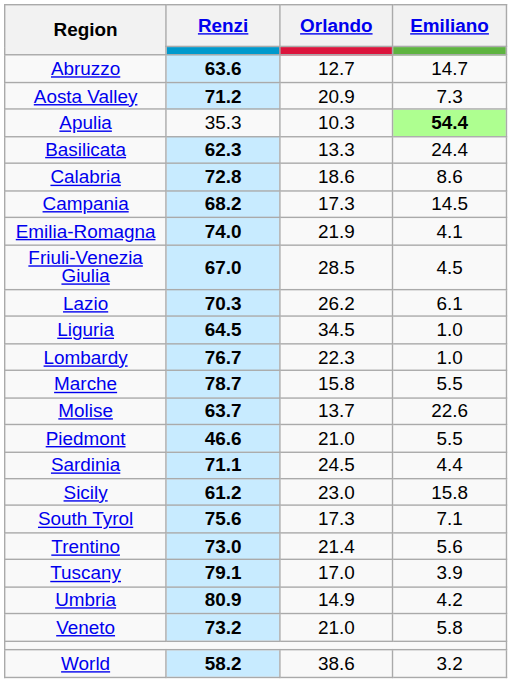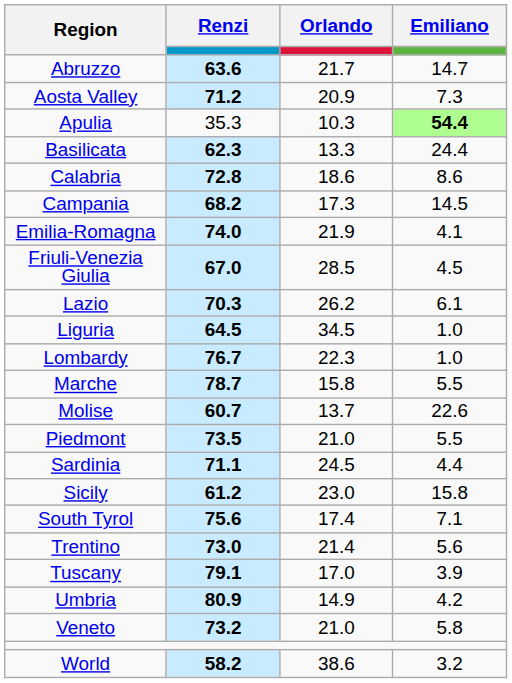 <table class="wikitable" style="text-align:center;font-size:85%;line-height:13px">
 <tr style="height:30px; background-color:#E9E9E9">
 <th style="width:110px;" rowspan="2">Region</th>
 <th style="width:75px;"><a href='#'>Renzi</a></th>
 <th style="width:75px;"><a href='#'>Orlando</a></th>
 <th style="width:75px;"><a href='#'>Emiliano</a></th>
 </tr>
 <tr>
 <th style="background:#0099CC;"></th>
 <th style="background:#DC143C;"></th>
 <th style="background:#5EB440;"></th>
 </tr>
 <tr>
 <td><a href='#'>Abruzzo</a></td>
 <td style="background:#C8EBFF"><strong>63.6</strong></td>
-<td>12.7</td>
+<td>21.7</td>
 <td>14.7</td>
 </tr>
 <tr>
 <td><a href='#'>Aosta Valley</a></td>
 <td style="background:#C8EBFF"><strong>71.2</strong></td>
 <td>20.9</td>
 <td>7.3</td>
 </tr>
 <tr>
 <td><a href='#'>Apulia</a></td>
 <td>35.3</td>
 <td>10.3</td>
 <td style="background:#AEFF90"><strong>54.4</strong></td>
 </tr>
 <tr>
 <td><a href='#'>Basilicata</a></td>
 <td style="background:#C8EBFF"><strong>62.3</strong></td>
 <td>13.3</td>
 <td>24.4</td>
 </tr>
 <tr>
 <td><a href='#'>Calabria</a></td>
 <td style="background:#C8EBFF"><strong>72.8</strong></td>
 <td>18.6</td>
 <td>8.6</td>
 </tr>
 <tr>
 <td><a href='#'>Campania</a></td>
 <td style="background:#C8EBFF"><strong>68.2</strong></td>
 <td>17.3</td>
 <td>14.5</td>
 </tr>
 <tr>
 <td><a href='#'>Emilia-Romagna</a></td>
 <td style="background:#C8EBFF"><strong>74.0</strong></td>
 <td>21.9</td>
 <td>4.1</td>
 </tr>
 <tr>
 <td><a href='#'>Friuli-Venezia Giulia</a></td>
 <td style="background:#C8EBFF"><strong>67.0</strong></td>
 <td>28.5</td>
 <td>4.5</td>
 </tr>
 <tr>
 <td><a href='#'>Lazio</a></td>
 <td style="background:#C8EBFF"><strong>70.3</strong></td>
 <td>26.2</td>
 <td>6.1</td>
 </tr>
 <tr>
 <td><a href='#'>Liguria</a></td>
 <td style="background:#C8EBFF"><strong>64.5</strong></td>
 <td>34.5</td>
 <td>1.0</td>
 </tr>
 <tr>
 <td><a href='#'>Lombardy</a></td>
 <td style="background:#C8EBFF"><strong>76.7</strong></td>
 <td>22.3</td>
 <td>1.0</td>
 </tr>
 <tr>
 <td><a href='#'>Marche</a></td>
 <td style="background:#C8EBFF"><strong>78.7</strong></td>
 <td>15.8</td>
 <td>5.5</td>
 </tr>
 <tr>
 <td><a href='#'>Molise</a></td>
-<td style="background:#C8EBFF"><strong>63.7</strong></td>
+<td style="background:#C8EBFF"><strong>60.7</strong></td>
 <td>13.7</td>
 <td>22.6</td>
 </tr>
 <tr>
 <td><a href='#'>Piedmont</a></td>
-<td style="background:#C8EBFF"><strong>46.6</strong></td>
+<td style="background:#C8EBFF"><strong>73.5</strong></td>
 <td>21.0</td>
 <td>5.5</td>
 </tr>
 <tr>
 <td><a href='#'>Sardinia</a></td>
 <td style="background:#C8EBFF"><strong>71.1</strong></td>
 <td>24.5</td>
 <td>4.4</td>
 </tr>
 <tr>
 <td><a href='#'>Sicily</a></td>
 <td style="background:#C8EBFF"><strong>61.2</strong></td>
 <td>23.0</td>
 <td>15.8</td>
 </tr>
 <tr>
 <td><a href='#'>South Tyrol</a></td>
 <td style="background:#C8EBFF"><strong>75.6</strong></td>
-<td>17.3</td>
+<td>17.4</td>
 <td>7.1</td>
 </tr>
 <tr>
 <td><a href='#'>Trentino</a></td>
 <td style="background:#C8EBFF"><strong>73.0</strong></td>
 <td>21.4</td>
 <td>5.6</td>
 </tr>
 <tr>
 <td><a href='#'>Tuscany</a></td>
 <td style="background:#C8EBFF"><strong>79.1</strong></td>
 <td>17.0</td>
 <td>3.9</td>
 </tr>
 <tr>
 <td><a href='#'>Umbria</a></td>
 <td style="background:#C8EBFF"><strong>80.9</strong></td>
 <td>14.9</td>
 <td>4.2</td>
 </tr>
 <tr>
 <td><a href='#'>Veneto</a></td>
 <td style="background:#C8EBFF"><strong>73.2</strong></td>
 <td>21.0</td>
 <td>5.8</td>
 </tr>
 <tr>
 <td colspan="4"></td>
 </tr>
 <tr>
 <td><a href='#'>World</a></td>
 <td style="background:#C8EBFF"><strong>58.2</strong></td>
 <td>38.6</td>
 <td>3.2</td>
 </tr>
 </table>
